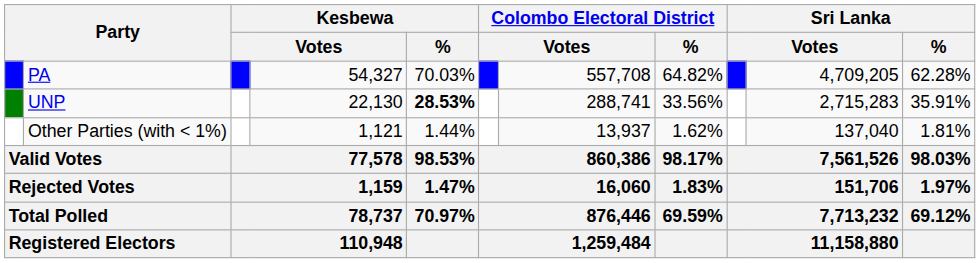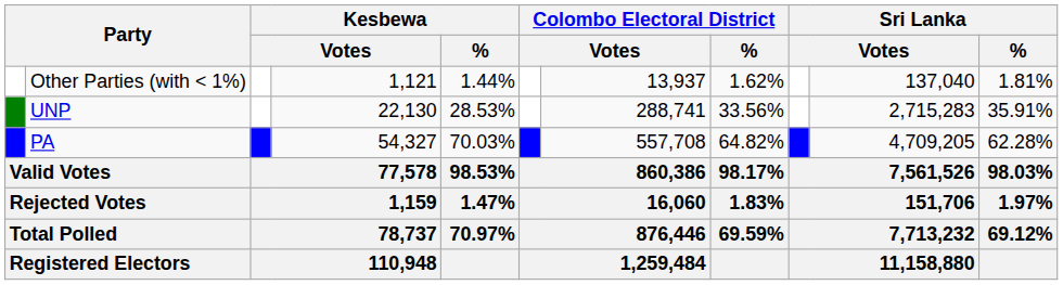 <table class="wikitable">
 <tr>
 <th colspan="2" width="144px"rowspan="2">Party</th>
 <th colspan="3" width="216px">Kesbewa</th>
 <th colspan="3" width="216px"><a href='#'>Colombo Electoral District</a></th>
 <th colspan="3" width="216px">Sri Lanka</th>
 </tr>
 <tr>
 <th colspan="2" width="144px">Votes</th>
 <th>%</th>
 <th colspan="2" width="144px">Votes</th>
 <th>%</th>
 <th colspan="2" width="144px">Votes</th>
 <th>%</th>
 </tr>
 <tr>
+<td style="background-color:white;" width="10px"></td>
+<td style="text-align:left;">Other Parties (with < 1%)</td>
+<td style="background-color:white;" width="10px"></td>
+<td style="text-align:right;">1,121</td>
+<td style="text-align:right;">1.44%</td>
+<td style="background-color:white;" width="10px"></td>
+<td style="text-align:right;">13,937</td>
+<td style="text-align:right;">1.62%</td>
+<td style="background-color:white;" width="10px"></td>
+<td style="text-align:right;">137,040</td>
+<td style="text-align:right;">1.81%</td>
+</tr>
+<tr>
+<td style="background-color:green;" width="10px"></td>
+<td style="text-align:left;"><a href='#'>UNP</a></td>
+<td style="background-color:white;" width="10px"></td>
+<td style="text-align:right;">22,130</td>
+<td style="text-align:right;">28.53%</td>
+<td style="background-color:white;" width="10px"></td>
+<td style="text-align:right;">288,741</td>
+<td style="text-align:right;">33.56%</td>
+<td style="background-color:white;" width="10px"></td>
+<td style="text-align:right;">2,715,283</td>
+<td style="text-align:right;">35.91%</td>
+</tr>
+<tr>
 <td style="background-color:blue;" width="10px"></td>
 <td style="text-align:left;"><a href='#'>PA</a></td>
 <td style="background-color:blue;" width="10px"></td>
 <td style="text-align:right;">54,327</td>
 <td style="text-align:right;">70.03%</td>
 <td style="background-color:blue;" width="10px"></td>
 <td style="text-align:right;">557,708</td>
 <td style="text-align:right;">64.82%</td>
 <td style="background-color:blue;" width="10px"></td>
 <td style="text-align:right;">4,709,205</td>
 <td style="text-align:right;">62.28%</td>
-</tr>
-<tr>
-<td style="background-color:green;" width="10px"></td>
-<td style="text-align:left;"><a href='#'>UNP</a></td>
-<td style="background-color:white;" width="10px"></td>
-<td style="text-align:right;">22,130</td>
-<td style="text-align:right;"><strong>28.53%</strong></td>
-<td style="background-color:white;" width="10px"></td>
-<td style="text-align:right;">288,741</td>
-<td style="text-align:right;">33.56%</td>
-<td style="background-color:white;" width="10px"></td>
-<td style="text-align:right;">2,715,283</td>
-<td style="text-align:right;">35.91%</td>
-</tr>
-<tr>
-<td style="background-color:white;" width="10px"></td>
-<td style="text-align:left;">Other Parties (with < 1%)</td>
-<td style="background-color:white;" width="10px"></td>
-<td style="text-align:right;">1,121</td>
-<td style="text-align:right;">1.44%</td>
-<td style="background-color:white;" width="10px"></td>
-<td style="text-align:right;">13,937</td>
-<td style="text-align:right;">1.62%</td>
-<td style="background-color:white;" width="10px"></td>
-<td style="text-align:right;">137,040</td>
-<td style="text-align:right;">1.81%</td>
 </tr>
 <tr>
 <th colspan="2" width="144px"style="text-align:left;">Valid Votes</th>
 <th style="text-align:right;"colspan="2" width="144px">77,578</th>
 <th style="text-align:right;">98.53%</th>
 <th style="text-align:right;"colspan="2" width="144px">860,386</th>
 <th style="text-align:right;">98.17%</th>
 <th style="text-align:right;"colspan="2" width="144px">7,561,526</th>
 <th style="text-align:right;">98.03%</th>
 </tr>
 <tr>
 <th colspan="2" width="144px"style="text-align:left;">Rejected Votes</th>
 <th style="text-align:right;"colspan="2" width="144px">1,159</th>
 <th style="text-align:right;">1.47%</th>
 <th style="text-align:right;"colspan="2" width="144px">16,060</th>
 <th style="text-align:right;">1.83%</th>
 <th style="text-align:right;"colspan="2" width="144px">151,706</th>
 <th style="text-align:right;">1.97%</th>
 </tr>
 <tr>
 <th colspan="2" width="144px"style="text-align:left;">Total Polled</th>
 <th style="text-align:right;"colspan="2" width="144px">78,737</th>
 <th style="text-align:right;">70.97%</th>
 <th style="text-align:right;"colspan="2" width="144px">876,446</th>
 <th style="text-align:right;">69.59%</th>
 <th style="text-align:right;"colspan="2" width="144px">7,713,232</th>
 <th style="text-align:right;">69.12%</th>
 </tr>
 <tr>
 <th colspan="2" width="144px"style="text-align:left;">Registered Electors</th>
 <th style="text-align:right;"colspan="2" width="144px">110,948</th>
 <th></th>
 <th style="text-align:right;"colspan="2" width="144px">1,259,484</th>
 <th></th>
 <th style="text-align:right;"colspan="2" width="144px">11,158,880</th>
 <th></th>
 </tr>
 </table>
